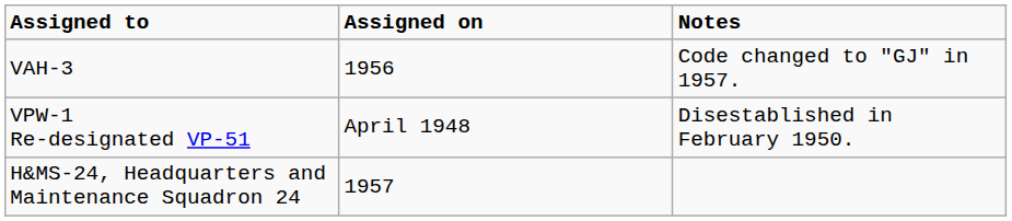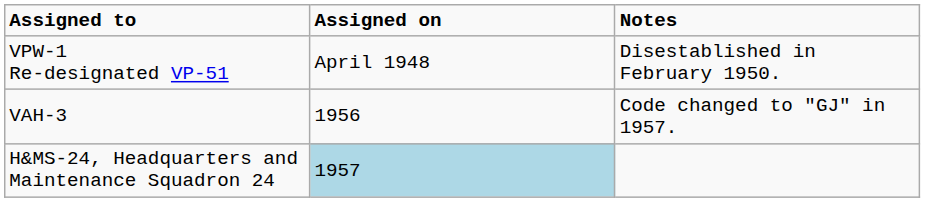 <table class="wikitable" style="width: 70%;">
 <tr>
 <td style="width: 200px;"><strong>Assigned to</strong></td>
 <td style="width: 200px;"><strong>Assigned on</strong></td>
 <td><strong>Notes</strong></td>
 </tr>
 <tr>
+<td>VPW-1<br>Re-designated <a href='#'>VP-51</a></td>
+<td>April 1948</td>
+<td>Disestablished in February 1950.</td>
+</tr>
+<tr>
 <td>VAH-3</td>
 <td>1956</td>
 <td>Code changed to "GJ" in 1957.</td>
 </tr>
 <tr>
-<td>VPW-1<br>Re-designated <a href='#'>VP-51</a></td>
-<td>April 1948</td>
-<td>Disestablished in February 1950.</td>
-</tr>
-<tr>
 <td>H&MS-24, Headquarters and Maintenance Squadron 24</td>
-<td>1957</td>
+<td style="background: lightblue;">1957</td>
 <td></td>
 </tr>
 </table>
